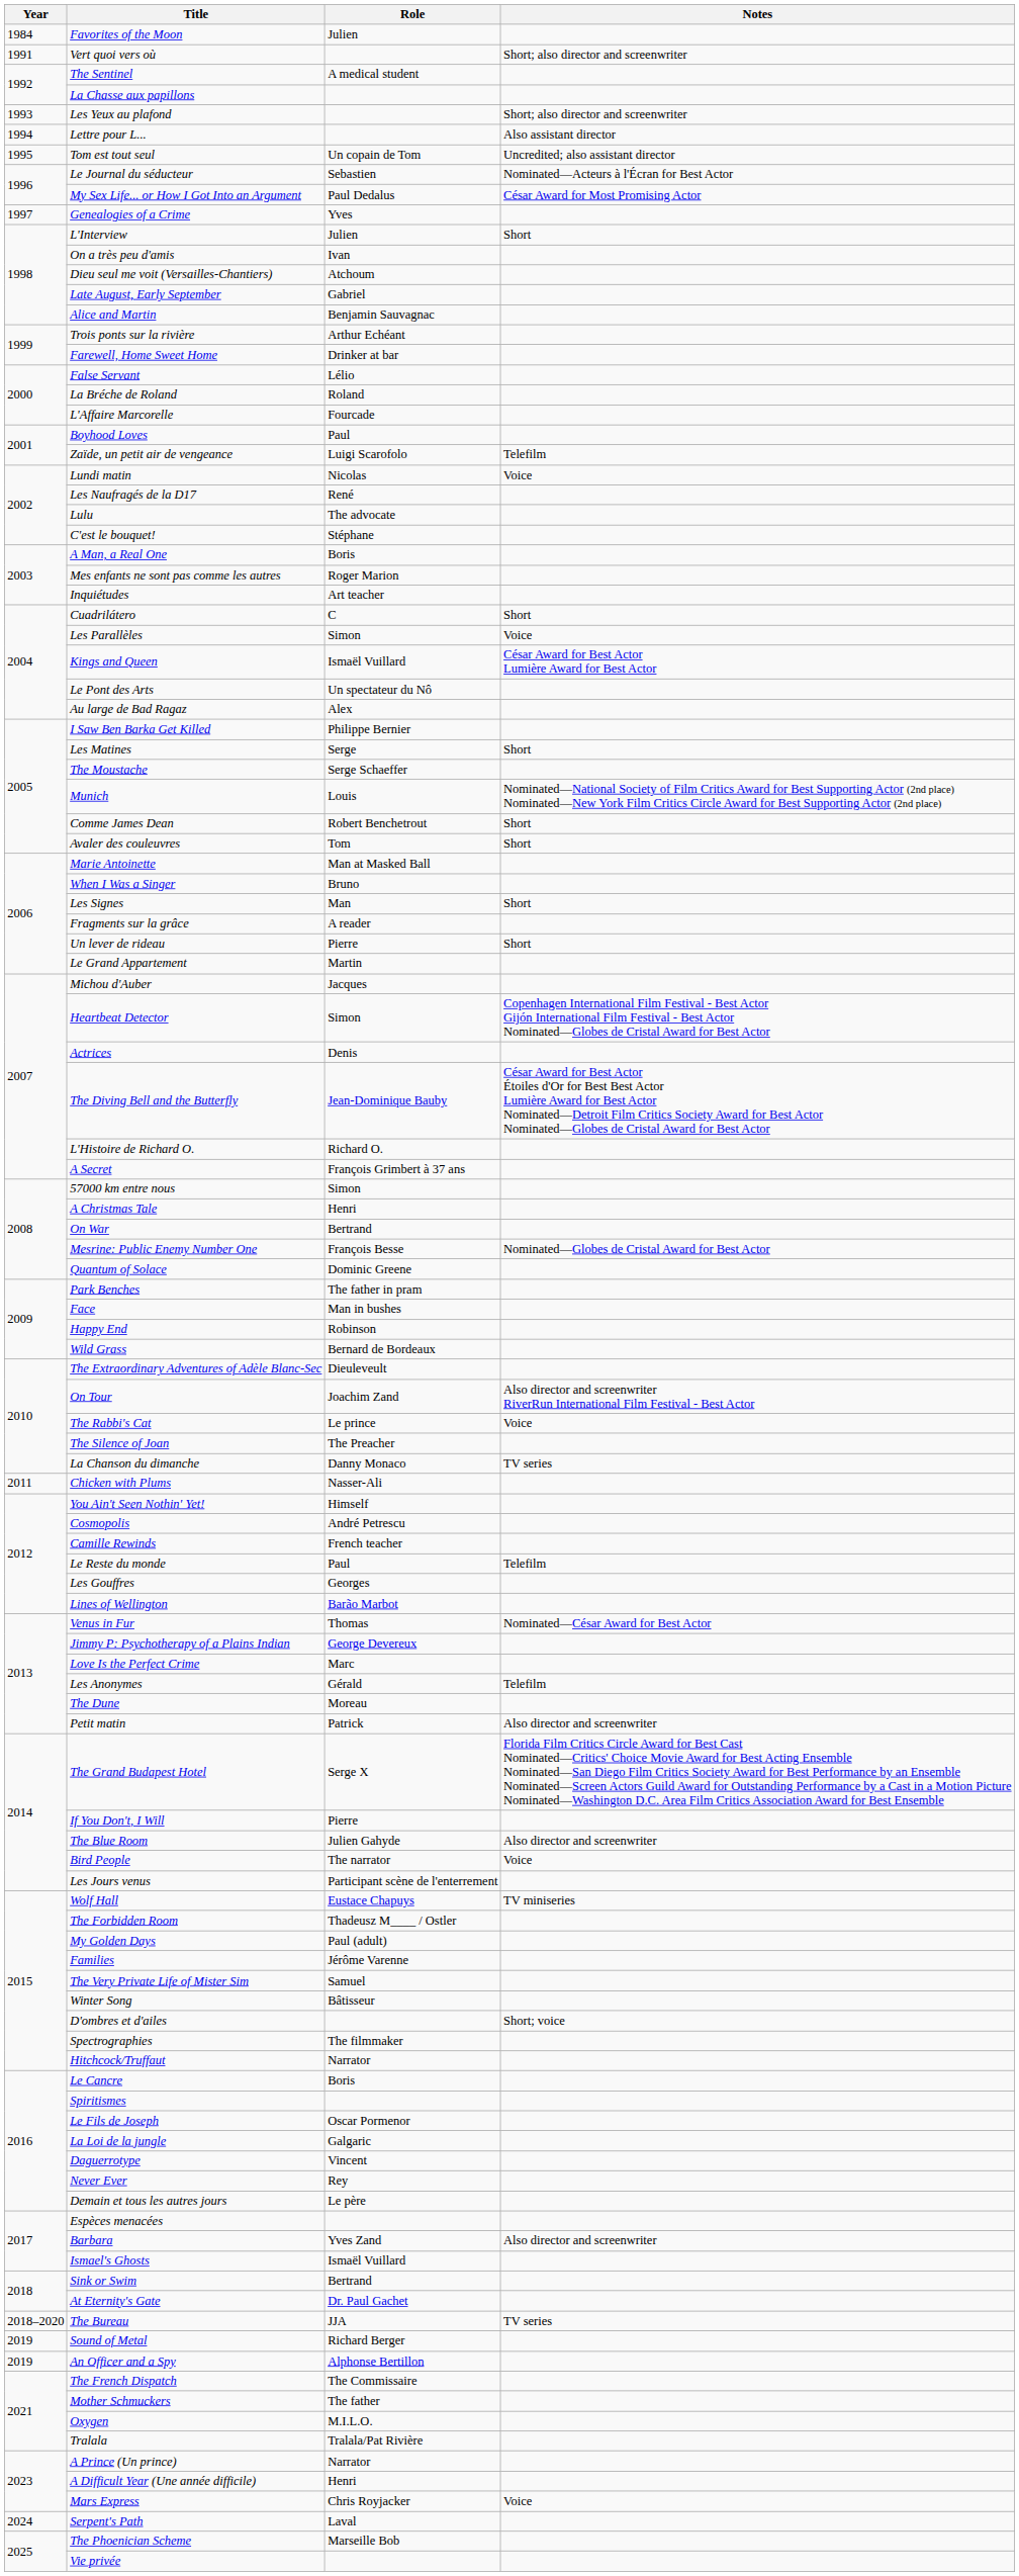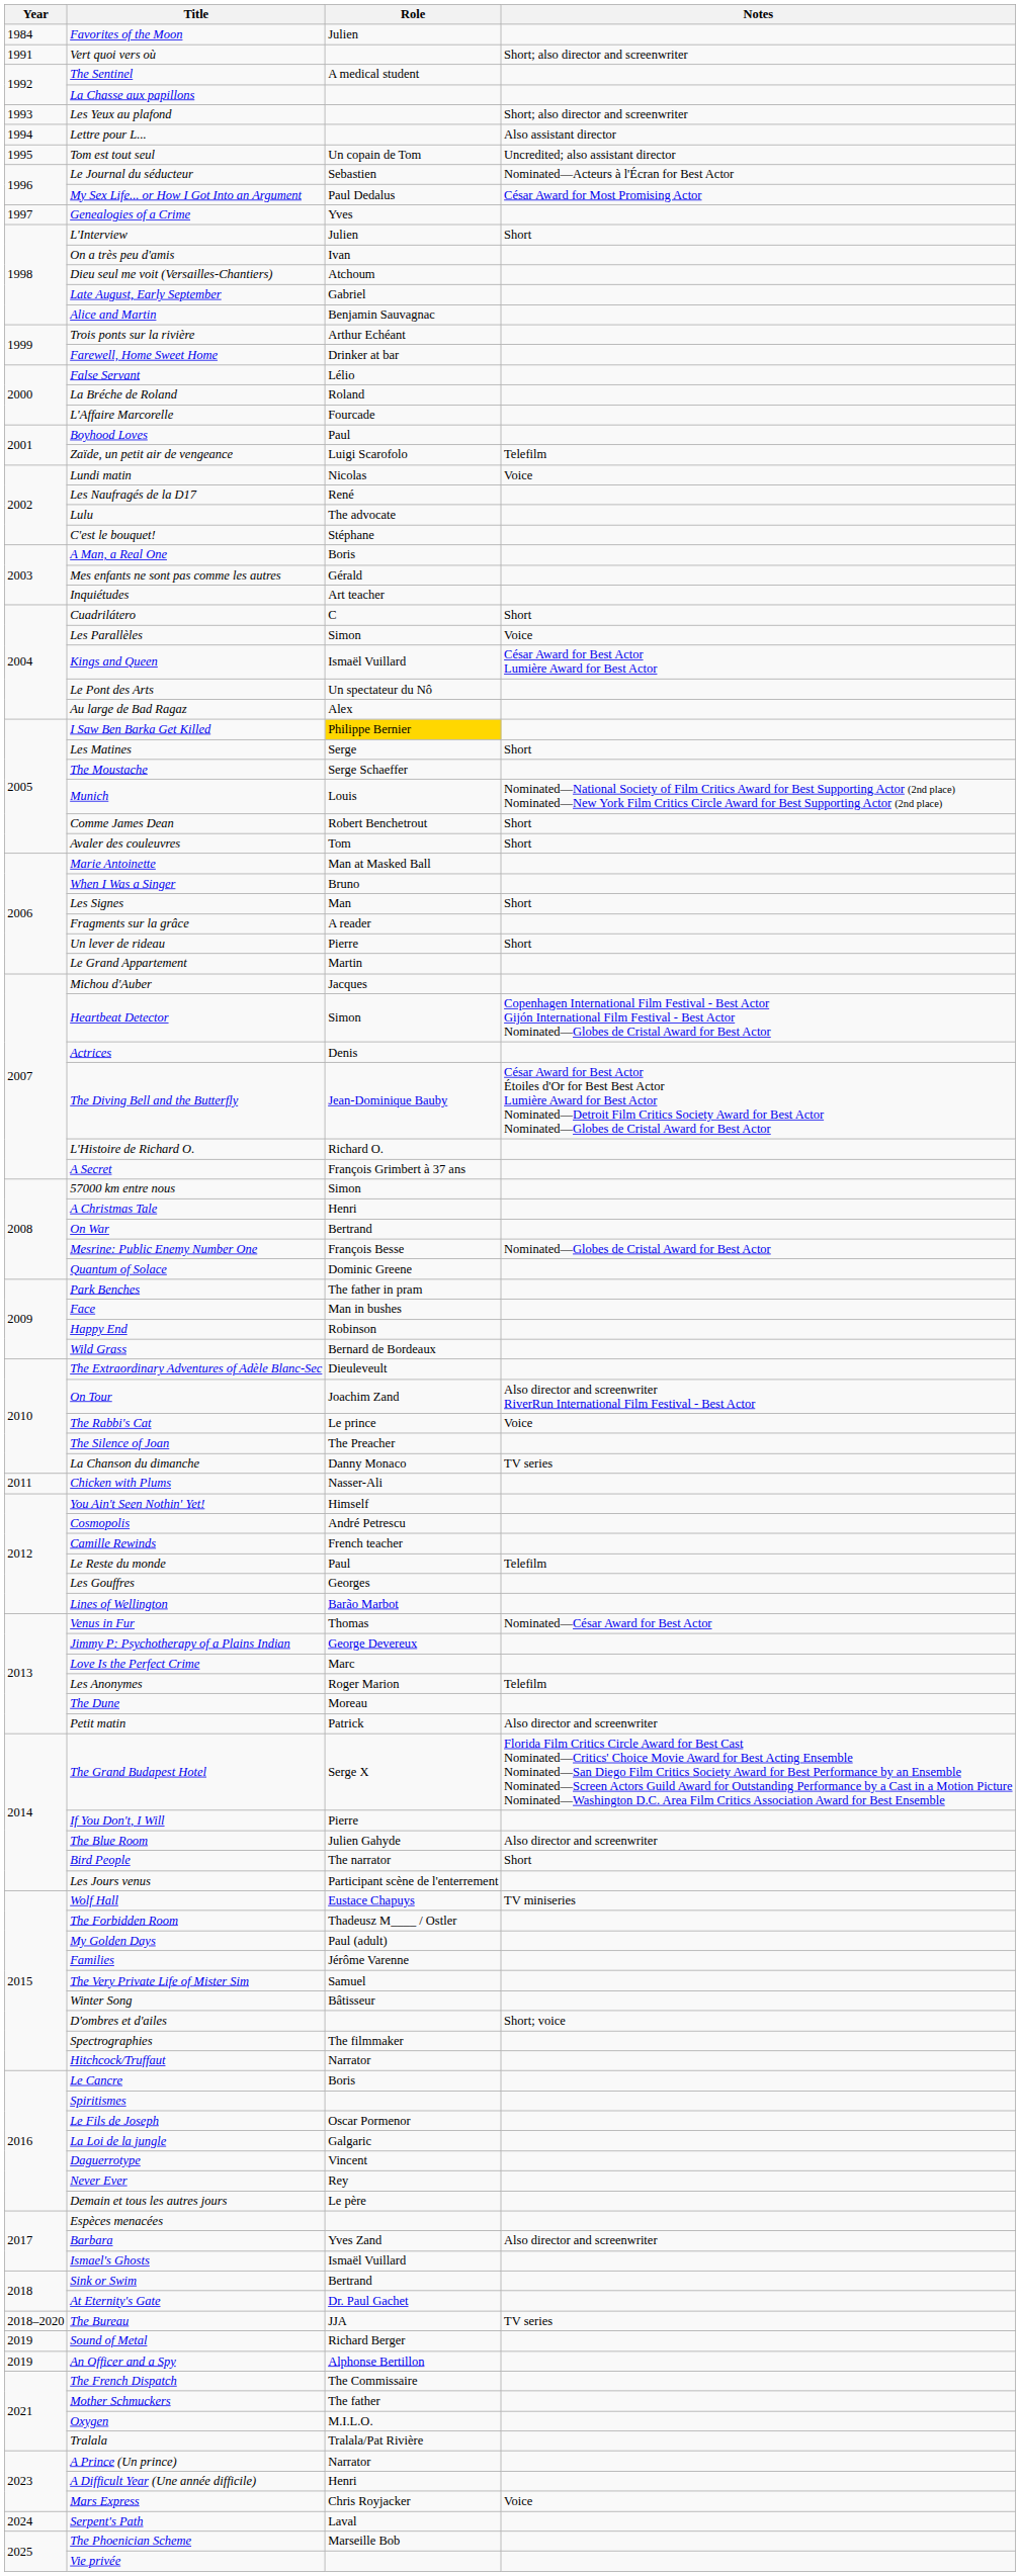 <table class="wikitable sortable">
 <tr>
 <th>Year</th>
 <th>Title</th>
 <th>Role</th>
 <th class="unsortable">Notes</th>
 </tr>
 <tr>
 <td>1984</td>
 <td><em><a href='#'>Favorites of the Moon</a></em></td>
 <td>Julien</td>
 <td></td>
 </tr>
 <tr>
 <td>1991</td>
 <td><em>Vert quoi vers où</em></td>
 <td></td>
 <td>Short; also director and screenwriter</td>
 </tr>
 <tr>
 <td rowspan="2">1992</td>
 <td><em><a href='#'>The Sentinel</a></em></td>
 <td>A medical student</td>
 <td></td>
 </tr>
 <tr>
 <td><em><a href='#'>La Chasse aux papillons</a></em></td>
 <td></td>
 <td></td>
 </tr>
 <tr>
 <td>1993</td>
 <td><em>Les Yeux au plafond</em></td>
 <td></td>
 <td>Short; also director and screenwriter</td>
 </tr>
 <tr>
 <td>1994</td>
 <td><em>Lettre pour L...</em></td>
 <td></td>
 <td>Also assistant director</td>
 </tr>
 <tr>
 <td>1995</td>
 <td><em>Tom est tout seul</em></td>
 <td>Un copain de Tom</td>
 <td>Uncredited; also assistant director</td>
 </tr>
 <tr>
 <td rowspan="2">1996</td>
 <td><em>Le Journal du séducteur</em></td>
 <td>Sebastien</td>
 <td>Nominated—Acteurs à l'Écran for Best Actor</td>
 </tr>
 <tr>
 <td><em><a href='#'>My Sex Life... or How I Got Into an Argument</a></em></td>
 <td>Paul Dedalus</td>
 <td><a href='#'>César Award for Most Promising Actor</a></td>
 </tr>
 <tr>
 <td>1997</td>
 <td><em><a href='#'>Genealogies of a Crime</a></em></td>
 <td>Yves</td>
 <td></td>
 </tr>
 <tr>
 <td rowspan="5">1998</td>
 <td><em>L'Interview</em></td>
 <td>Julien</td>
 <td>Short</td>
 </tr>
 <tr>
 <td><em>On a très peu d'amis</em></td>
 <td>Ivan</td>
 <td></td>
 </tr>
 <tr>
 <td><em>Dieu seul me voit (Versailles-Chantiers)</em></td>
 <td>Atchoum</td>
 <td></td>
 </tr>
 <tr>
 <td><em><a href='#'>Late August, Early September</a></em></td>
 <td>Gabriel</td>
 <td></td>
 </tr>
 <tr>
 <td><em><a href='#'>Alice and Martin</a></em></td>
 <td>Benjamin Sauvagnac</td>
 <td></td>
 </tr>
 <tr>
 <td rowspan="2">1999</td>
 <td><em>Trois ponts sur la rivière</em></td>
 <td>Arthur Echéant</td>
 <td></td>
 </tr>
 <tr>
 <td><em><a href='#'>Farewell, Home Sweet Home</a></em></td>
 <td>Drinker at bar</td>
 <td></td>
 </tr>
 <tr>
 <td rowspan="3">2000</td>
 <td><em><a href='#'>False Servant</a></em></td>
 <td>Lélio</td>
 <td></td>
 </tr>
 <tr>
 <td><em>La Bréche de Roland</em></td>
 <td>Roland</td>
 <td></td>
 </tr>
 <tr>
 <td><em>L'Affaire Marcorelle</em></td>
 <td>Fourcade</td>
 <td></td>
 </tr>
 <tr>
 <td rowspan="2">2001</td>
 <td><em><a href='#'>Boyhood Loves</a></em></td>
 <td>Paul</td>
 <td></td>
 </tr>
 <tr>
 <td><em>Zaïde, un petit air de vengeance</em></td>
 <td>Luigi Scarofolo</td>
 <td>Telefilm</td>
 </tr>
 <tr>
 <td rowspan="4">2002</td>
 <td><em>Lundi matin</em></td>
 <td>Nicolas</td>
 <td>Voice</td>
 </tr>
 <tr>
 <td><em>Les Naufragés de la D17</em></td>
 <td>René</td>
 <td></td>
 </tr>
 <tr>
 <td><em>Lulu</em></td>
 <td>The advocate</td>
 <td></td>
 </tr>
 <tr>
 <td><em>C'est le bouquet!</em></td>
 <td>Stéphane</td>
 <td></td>
 </tr>
 <tr>
 <td rowspan="3">2003</td>
 <td><em><a href='#'>A Man, a Real One</a></em></td>
 <td>Boris</td>
 <td></td>
 </tr>
 <tr>
 <td><em>Mes enfants ne sont pas comme les autres</em></td>
-<td>Roger Marion</td>
+<td>Gérald</td>
 <td></td>
 </tr>
 <tr>
 <td><em>Inquiétudes</em></td>
 <td>Art teacher</td>
 <td></td>
 </tr>
 <tr>
 <td rowspan="5">2004</td>
 <td><em>Cuadrilátero</em></td>
 <td>C</td>
 <td>Short</td>
 </tr>
 <tr>
 <td><em>Les Parallèles</em></td>
 <td>Simon</td>
 <td>Voice</td>
 </tr>
 <tr>
 <td><em><a href='#'>Kings and Queen</a></em></td>
 <td>Ismaël Vuillard</td>
 <td><a href='#'>César Award for Best Actor</a><br><a href='#'>Lumière Award for Best Actor</a></td>
 </tr>
 <tr>
 <td><em>Le Pont des Arts</em></td>
 <td>Un spectateur du Nô</td>
 <td></td>
 </tr>
 <tr>
 <td><em>Au large de Bad Ragaz</em></td>
 <td>Alex</td>
 <td></td>
 </tr>
 <tr>
 <td rowspan="6">2005</td>
 <td><em><a href='#'>I Saw Ben Barka Get Killed</a></em></td>
-<td>Philippe Bernier</td>
+<td style="background: gold;">Philippe Bernier</td>
 <td></td>
 </tr>
 <tr>
 <td><em>Les Matines</em></td>
 <td>Serge</td>
 <td>Short</td>
 </tr>
 <tr>
 <td><em><a href='#'>The Moustache</a></em></td>
 <td>Serge Schaeffer</td>
 <td></td>
 </tr>
 <tr>
 <td><em><a href='#'>Munich</a></em></td>
 <td>Louis</td>
 <td>Nominated—<a href='#'>National Society of Film Critics Award for Best Supporting Actor</a> <small>(2nd place)</small><br>Nominated—<a href='#'>New York Film Critics Circle Award for Best Supporting Actor</a> <small>(2nd place)</small></td>
 </tr>
 <tr>
 <td><em>Comme James Dean</em></td>
 <td>Robert Benchetrout</td>
 <td>Short</td>
 </tr>
 <tr>
 <td><em>Avaler des couleuvres</em></td>
 <td>Tom</td>
 <td>Short</td>
 </tr>
 <tr>
 <td rowspan="6">2006</td>
 <td><em><a href='#'>Marie Antoinette</a></em></td>
 <td>Man at Masked Ball</td>
 <td></td>
 </tr>
 <tr>
 <td><em><a href='#'>When I Was a Singer</a></em></td>
 <td>Bruno</td>
 <td></td>
 </tr>
 <tr>
 <td><em>Les Signes</em></td>
 <td>Man</td>
 <td>Short</td>
 </tr>
 <tr>
 <td><em>Fragments sur la grâce</em></td>
 <td>A reader</td>
 <td></td>
 </tr>
 <tr>
 <td><em>Un lever de rideau</em></td>
 <td>Pierre</td>
 <td>Short</td>
 </tr>
 <tr>
 <td><em>Le Grand Appartement</em></td>
 <td>Martin</td>
 <td></td>
 </tr>
 <tr>
 <td rowspan="6">2007</td>
 <td><em>Michou d'Auber</em></td>
 <td>Jacques</td>
 <td></td>
 </tr>
 <tr>
 <td><em><a href='#'>Heartbeat Detector</a></em></td>
 <td>Simon</td>
 <td><a href='#'>Copenhagen International Film Festival - Best Actor</a><br><a href='#'>Gijón International Film Festival - Best Actor</a><br>Nominated—<a href='#'>Globes de Cristal Award for Best Actor</a></td>
 </tr>
 <tr>
 <td><em><a href='#'>Actrices</a></em></td>
 <td>Denis</td>
 <td></td>
 </tr>
 <tr>
 <td><em><a href='#'>The Diving Bell and the Butterfly</a></em></td>
 <td><a href='#'>Jean-Dominique Bauby</a></td>
 <td><a href='#'>César Award for Best Actor</a><br>Étoiles d'Or for Best Best Actor<br><a href='#'>Lumière Award for Best Actor</a><br>Nominated—<a href='#'>Detroit Film Critics Society Award for Best Actor</a><br>Nominated—<a href='#'>Globes de Cristal Award for Best Actor</a></td>
 </tr>
 <tr>
 <td><em>L'Histoire de Richard O.</em></td>
 <td>Richard O.</td>
 <td></td>
 </tr>
 <tr>
 <td><em><a href='#'>A Secret</a></em></td>
 <td>François Grimbert à 37 ans</td>
 <td></td>
 </tr>
 <tr>
 <td rowspan="5">2008</td>
 <td><em>57000 km entre nous</em></td>
 <td>Simon</td>
 <td></td>
 </tr>
 <tr>
 <td><em><a href='#'>A Christmas Tale</a></em></td>
 <td>Henri</td>
 <td></td>
 </tr>
 <tr>
 <td><em><a href='#'>On War</a></em></td>
 <td>Bertrand</td>
 <td></td>
 </tr>
 <tr>
 <td><em><a href='#'>Mesrine: Public Enemy Number One</a></em></td>
 <td>François Besse</td>
 <td>Nominated—<a href='#'>Globes de Cristal Award for Best Actor</a></td>
 </tr>
 <tr>
 <td><em><a href='#'>Quantum of Solace</a></em></td>
 <td>Dominic Greene</td>
 <td></td>
 </tr>
 <tr>
 <td rowspan="4">2009</td>
 <td><em><a href='#'>Park Benches</a></em></td>
 <td>The father in pram</td>
 <td></td>
 </tr>
 <tr>
 <td><em><a href='#'>Face</a></em></td>
 <td>Man in bushes</td>
 <td></td>
 </tr>
 <tr>
 <td><em><a href='#'>Happy End</a></em></td>
 <td>Robinson</td>
 <td></td>
 </tr>
 <tr>
 <td><em><a href='#'>Wild Grass</a></em></td>
 <td>Bernard de Bordeaux</td>
 <td></td>
 </tr>
 <tr>
 <td rowspan="5">2010</td>
 <td><em><a href='#'>The Extraordinary Adventures of Adèle Blanc-Sec</a></em></td>
 <td>Dieuleveult</td>
 <td></td>
 </tr>
 <tr>
 <td><em><a href='#'>On Tour</a></em></td>
 <td>Joachim Zand</td>
 <td>Also director and screenwriter<br><a href='#'>RiverRun International Film Festival - Best Actor</a></td>
 </tr>
 <tr>
 <td><em><a href='#'>The Rabbi's Cat</a></em></td>
 <td>Le prince</td>
 <td>Voice</td>
 </tr>
 <tr>
 <td><em><a href='#'>The Silence of Joan</a></em></td>
 <td>The Preacher</td>
 <td></td>
 </tr>
 <tr>
 <td><em>La Chanson du dimanche</em></td>
 <td>Danny Monaco</td>
 <td>TV series</td>
 </tr>
 <tr>
 <td rowspan="1">2011</td>
 <td><em><a href='#'>Chicken with Plums</a></em></td>
 <td>Nasser-Ali</td>
 <td></td>
 </tr>
 <tr>
 <td rowspan="6">2012</td>
 <td><em><a href='#'>You Ain't Seen Nothin' Yet!</a></em></td>
 <td>Himself</td>
 <td></td>
 </tr>
 <tr>
 <td><em><a href='#'>Cosmopolis</a></em></td>
 <td>André Petrescu</td>
 <td></td>
 </tr>
 <tr>
 <td><em><a href='#'>Camille Rewinds</a></em></td>
 <td>French teacher</td>
 <td></td>
 </tr>
 <tr>
 <td><em>Le Reste du monde</em></td>
 <td>Paul</td>
 <td>Telefilm</td>
 </tr>
 <tr>
 <td><em>Les Gouffres</em></td>
 <td>Georges</td>
 <td></td>
 </tr>
 <tr>
 <td><em><a href='#'>Lines of Wellington</a></em></td>
 <td><a href='#'>Barão Marbot</a></td>
 <td></td>
 </tr>
 <tr>
 <td rowspan="6">2013</td>
 <td><em><a href='#'>Venus in Fur</a></em></td>
 <td>Thomas</td>
 <td>Nominated—<a href='#'>César Award for Best Actor</a></td>
 </tr>
 <tr>
 <td><em><a href='#'>Jimmy P: Psychotherapy of a Plains Indian</a></em></td>
 <td><a href='#'>George Devereux</a></td>
 <td></td>
 </tr>
 <tr>
 <td><em><a href='#'>Love Is the Perfect Crime</a></em></td>
 <td>Marc</td>
 <td></td>
 </tr>
 <tr>
 <td><em>Les Anonymes</em></td>
-<td>Gérald</td>
+<td>Roger Marion</td>
 <td>Telefilm</td>
 </tr>
 <tr>
 <td><em><a href='#'>The Dune</a></em></td>
 <td>Moreau</td>
 <td></td>
 </tr>
 <tr>
 <td><em>Petit matin</em></td>
 <td>Patrick</td>
 <td>Also director and screenwriter</td>
 </tr>
 <tr>
 <td rowspan="5">2014</td>
 <td><em><a href='#'>The Grand Budapest Hotel</a></em></td>
 <td>Serge X</td>
 <td><a href='#'>Florida Film Critics Circle Award for Best Cast</a><br>Nominated—<a href='#'>Critics' Choice Movie Award for Best Acting Ensemble</a><br>Nominated—<a href='#'>San Diego Film Critics Society Award for Best Performance by an Ensemble</a><br>Nominated—<a href='#'>Screen Actors Guild Award for Outstanding Performance by a Cast in a Motion Picture</a><br>Nominated—<a href='#'>Washington D.C. Area Film Critics Association Award for Best Ensemble</a></td>
 </tr>
 <tr>
 <td><em><a href='#'>If You Don't, I Will</a></em></td>
 <td>Pierre</td>
 <td></td>
 </tr>
 <tr>
 <td><em><a href='#'>The Blue Room</a></em></td>
 <td>Julien Gahyde</td>
 <td>Also director and screenwriter</td>
 </tr>
 <tr>
 <td><em><a href='#'>Bird People</a></em></td>
 <td>The narrator</td>
-<td>Voice</td>
+<td>Short</td>
 </tr>
 <tr>
 <td><em>Les Jours venus</em></td>
 <td>Participant scène de l'enterrement</td>
 <td></td>
 </tr>
 <tr>
 <td rowspan="9">2015</td>
 <td><em><a href='#'>Wolf Hall</a></em></td>
 <td><a href='#'>Eustace Chapuys</a></td>
 <td>TV miniseries</td>
 </tr>
 <tr>
 <td><em><a href='#'>The Forbidden Room</a></em></td>
 <td>Thadeusz M____ / Ostler</td>
 <td></td>
 </tr>
 <tr>
 <td><em><a href='#'>My Golden Days</a></em></td>
 <td>Paul (adult)</td>
 <td></td>
 </tr>
 <tr>
 <td><em><a href='#'>Families</a></em></td>
 <td>Jérôme Varenne</td>
 <td></td>
 </tr>
 <tr>
 <td><em><a href='#'>The Very Private Life of Mister Sim</a></em></td>
 <td>Samuel</td>
 <td></td>
 </tr>
 <tr>
 <td><em>Winter Song</em></td>
 <td>Bâtisseur</td>
 <td></td>
 </tr>
 <tr>
 <td><em>D'ombres et d'ailes</em></td>
 <td></td>
 <td>Short; voice</td>
 </tr>
 <tr>
 <td><em>Spectrographies</em></td>
 <td>The filmmaker</td>
 <td></td>
 </tr>
 <tr>
 <td><em><a href='#'>Hitchcock/Truffaut</a></em></td>
 <td>Narrator</td>
 <td></td>
 </tr>
 <tr>
 <td rowspan="7">2016</td>
 <td><em><a href='#'>Le Cancre</a></em></td>
 <td>Boris</td>
 <td></td>
 </tr>
 <tr>
 <td><em><a href='#'>Spiritismes</a></em></td>
 <td></td>
 <td></td>
 </tr>
 <tr>
 <td><em><a href='#'>Le Fils de Joseph</a></em></td>
 <td>Oscar Pormenor</td>
 <td></td>
 </tr>
 <tr>
 <td><em><a href='#'>La Loi de la jungle</a></em></td>
 <td>Galgaric</td>
 <td></td>
 </tr>
 <tr>
 <td><em><a href='#'>Daguerrotype</a></em></td>
 <td>Vincent</td>
 <td></td>
 </tr>
 <tr>
 <td><em><a href='#'>Never Ever</a></em></td>
 <td>Rey</td>
 <td></td>
 </tr>
 <tr>
 <td><em>Demain et tous les autres jours</em></td>
 <td>Le père</td>
 <td></td>
 </tr>
 <tr>
 <td rowspan="3">2017</td>
 <td><em>Espèces menacées</em></td>
 <td></td>
 <td></td>
 </tr>
 <tr>
 <td><em><a href='#'>Barbara</a></em></td>
 <td>Yves Zand</td>
 <td>Also director and screenwriter</td>
 </tr>
 <tr>
 <td><em><a href='#'>Ismael's Ghosts</a></em></td>
 <td>Ismaël Vuillard</td>
 <td></td>
 </tr>
 <tr>
 <td rowspan="2">2018</td>
 <td><em><a href='#'>Sink or Swim</a></em></td>
 <td>Bertrand</td>
 <td></td>
 </tr>
 <tr>
 <td><em><a href='#'>At Eternity's Gate</a></em></td>
 <td><a href='#'>Dr. Paul Gachet</a></td>
 <td></td>
 </tr>
 <tr>
 <td>2018–2020</td>
 <td><em><a href='#'>The Bureau</a></em></td>
 <td>JJA</td>
 <td>TV series</td>
 </tr>
 <tr>
 <td>2019</td>
 <td><em><a href='#'>Sound of Metal</a></em></td>
 <td>Richard Berger</td>
 <td></td>
 </tr>
 <tr>
 <td>2019</td>
 <td><em><a href='#'>An Officer and a Spy</a></em></td>
 <td><a href='#'>Alphonse Bertillon</a></td>
 <td></td>
 </tr>
 <tr>
 <td rowspan="4">2021</td>
 <td><em><a href='#'>The French Dispatch</a></em></td>
 <td>The Commissaire</td>
 <td></td>
 </tr>
 <tr>
 <td><em><a href='#'>Mother Schmuckers</a></em></td>
 <td>The father</td>
 <td></td>
 </tr>
 <tr>
 <td><em><a href='#'>Oxygen</a></em></td>
 <td>M.I.L.O.</td>
 <td></td>
 </tr>
 <tr>
 <td><em>Tralala</em></td>
 <td>Tralala/Pat Rivière</td>
 <td></td>
 </tr>
 <tr>
 <td rowspan=3>2023</td>
 <td><em><a href='#'>A Prince</a> (Un prince)</em></td>
 <td>Narrator</td>
 <td></td>
 </tr>
 <tr>
 <td><em><a href='#'>A Difficult Year</a> (Une année difficile)</em></td>
 <td>Henri</td>
 <td></td>
 </tr>
 <tr>
 <td><em><a href='#'>Mars Express</a></em></td>
 <td>Chris Royjacker</td>
 <td>Voice</td>
 </tr>
 <tr>
 <td>2024</td>
 <td><em><a href='#'>Serpent's Path</a></em></td>
 <td>Laval</td>
 <td></td>
 </tr>
 <tr>
 <td rowspan="2">2025</td>
 <td><em><a href='#'>The Phoenician Scheme</a></em></td>
 <td>Marseille Bob</td>
 <td></td>
 </tr>
 <tr>
 <td><em><a href='#'>Vie privée</a></em></td>
 <td></td>
 <td></td>
 </tr>
 </table>
